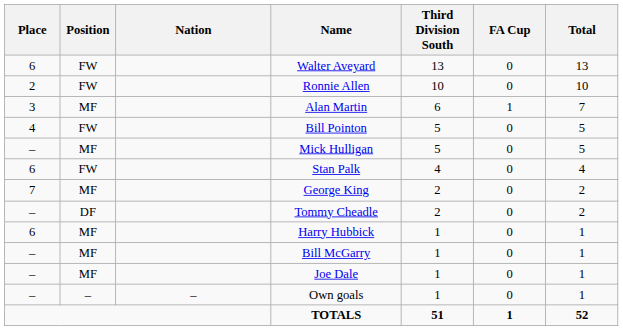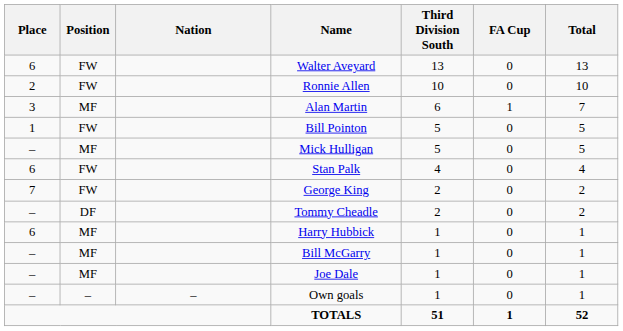 <table class="wikitable" style="font-size: 95%; text-align: center;">
 <tr>
 <th width=60>Place</th>
 <th width=60>Position</th>
 <th width=180>Nation</th>
 <th width=150>Name</th>
 <th width=80>Third Division South</th>
 <th width=80>FA Cup</th>
 <th width=80>Total</th>
 </tr>
 <tr>
 <td>6</td>
 <td>FW</td>
 <td></td>
 <td><a href='#'>Walter Aveyard</a></td>
 <td>13</td>
 <td>0</td>
 <td>13</td>
 </tr>
 <tr>
 <td>2</td>
 <td>FW</td>
 <td></td>
 <td><a href='#'>Ronnie Allen</a></td>
 <td>10</td>
 <td>0</td>
 <td>10</td>
 </tr>
 <tr>
 <td>3</td>
 <td>MF</td>
 <td></td>
 <td><a href='#'>Alan Martin</a></td>
 <td>6</td>
 <td>1</td>
 <td>7</td>
 </tr>
 <tr>
-<td>4</td>
+<td>1</td>
 <td>FW</td>
 <td></td>
 <td><a href='#'>Bill Pointon</a></td>
 <td>5</td>
 <td>0</td>
 <td>5</td>
 </tr>
 <tr>
 <td>–</td>
 <td>MF</td>
 <td></td>
 <td><a href='#'>Mick Hulligan</a></td>
 <td>5</td>
 <td>0</td>
 <td>5</td>
 </tr>
 <tr>
 <td>6</td>
 <td>FW</td>
 <td></td>
 <td><a href='#'>Stan Palk</a></td>
 <td>4</td>
 <td>0</td>
 <td>4</td>
 </tr>
 <tr>
 <td>7</td>
-<td>MF</td>
+<td>FW</td>
 <td></td>
 <td><a href='#'>George King</a></td>
 <td>2</td>
 <td>0</td>
 <td>2</td>
 </tr>
 <tr>
 <td>–</td>
 <td>DF</td>
 <td></td>
 <td><a href='#'>Tommy Cheadle</a></td>
 <td>2</td>
 <td>0</td>
 <td>2</td>
 </tr>
 <tr>
 <td>6</td>
 <td>MF</td>
 <td></td>
 <td><a href='#'>Harry Hubbick</a></td>
 <td>1</td>
 <td>0</td>
 <td>1</td>
 </tr>
 <tr>
 <td>–</td>
 <td>MF</td>
 <td></td>
 <td><a href='#'>Bill McGarry</a></td>
 <td>1</td>
 <td>0</td>
 <td>1</td>
 </tr>
 <tr>
 <td>–</td>
 <td>MF</td>
 <td></td>
 <td><a href='#'>Joe Dale</a></td>
 <td>1</td>
 <td>0</td>
 <td>1</td>
 </tr>
 <tr>
 <td>–</td>
 <td>–</td>
 <td>–</td>
 <td>Own goals</td>
 <td>1</td>
 <td>0</td>
 <td>1</td>
 </tr>
 <tr>
 <td colspan="3"></td>
 <td><strong>TOTALS</strong></td>
 <td><strong>51</strong></td>
 <td><strong>1</strong></td>
 <td><strong>52</strong></td>
 </tr>
 </table>
